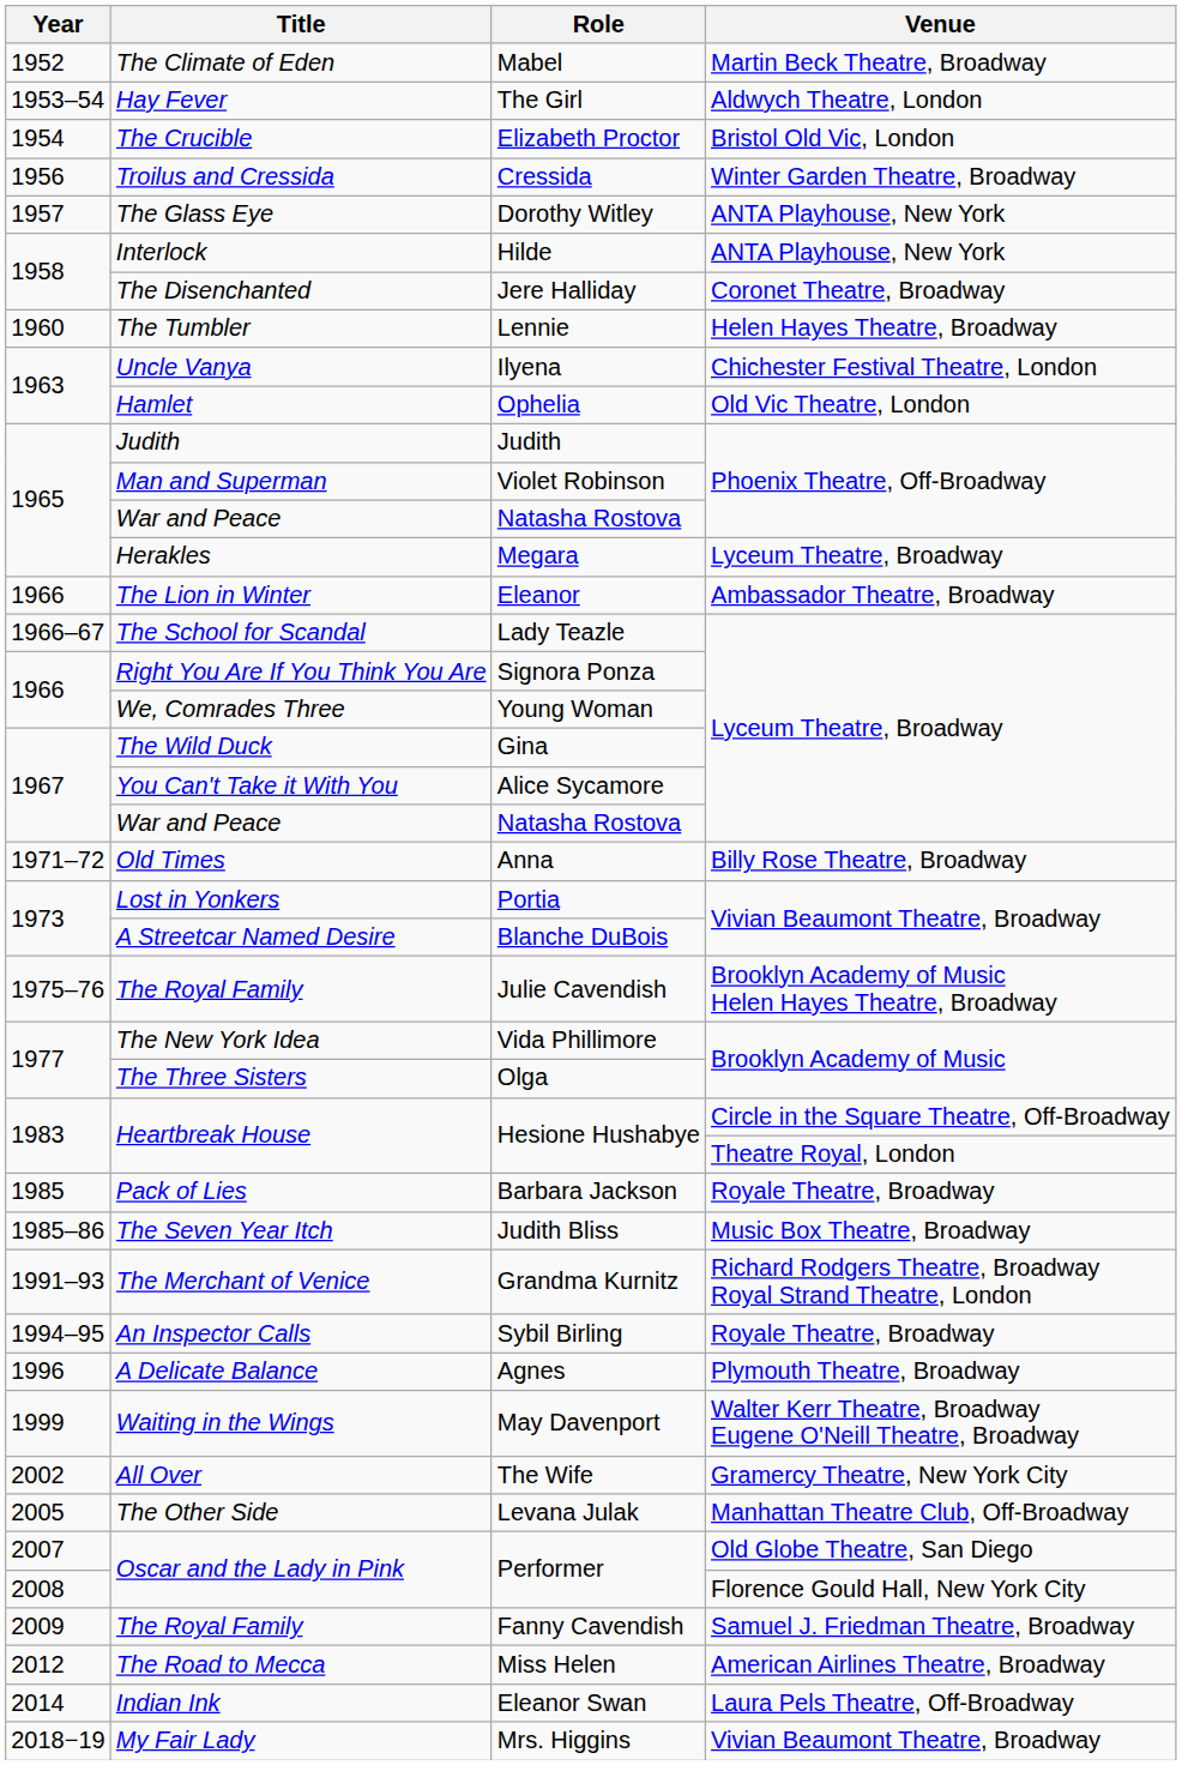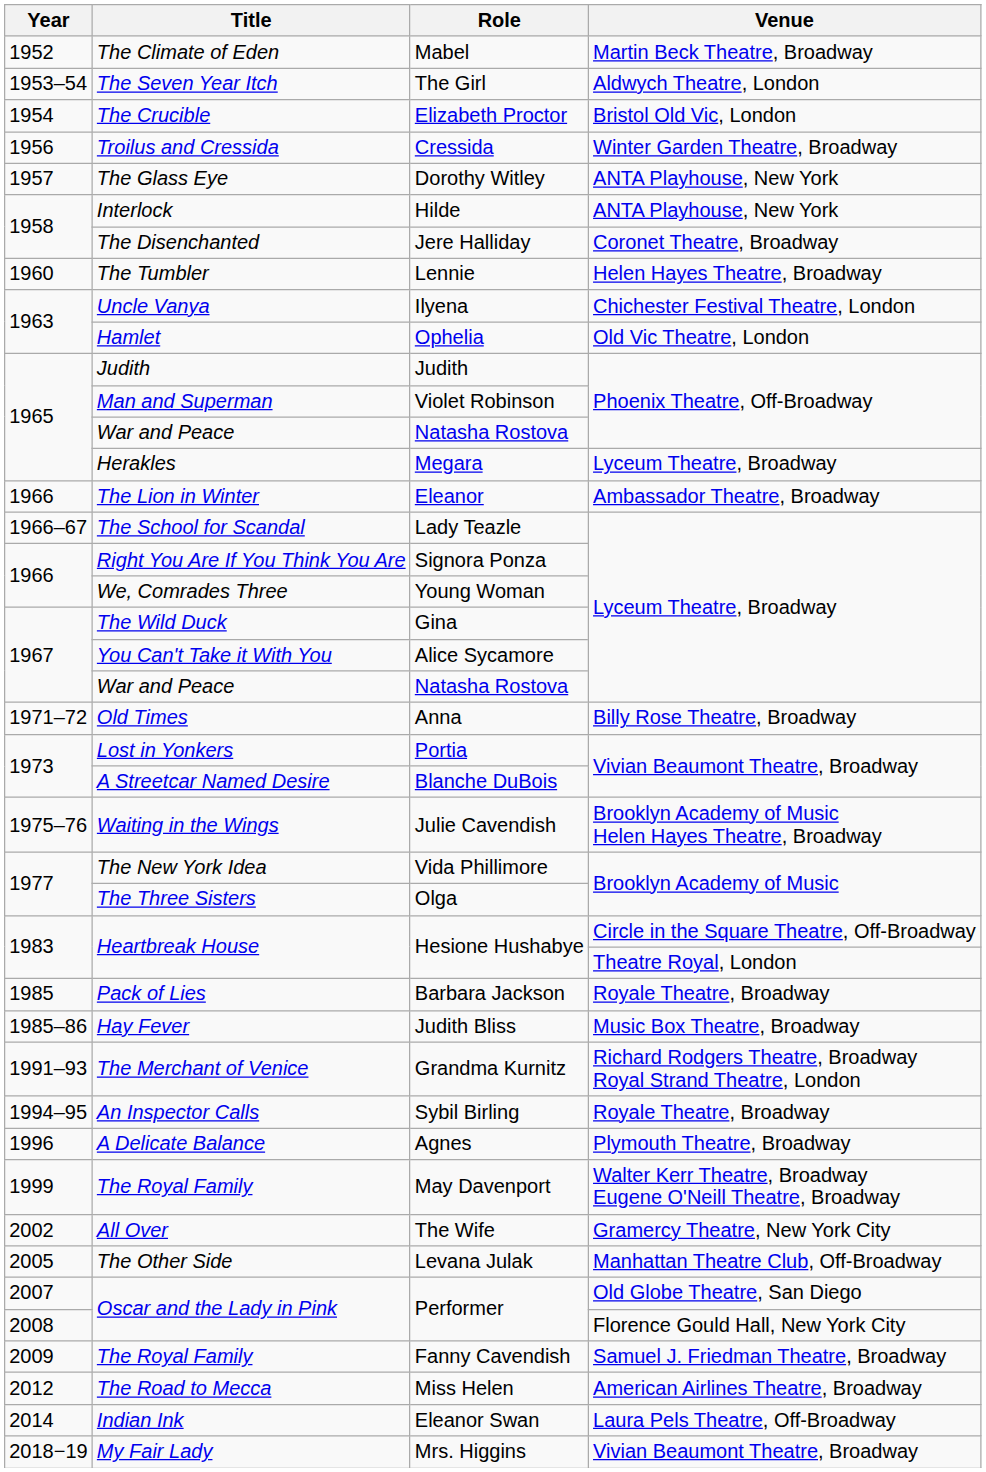 <table class="wikitable">
 <tr>
 <th>Year</th>
 <th>Title</th>
 <th>Role</th>
 <th>Venue</th>
 </tr>
 <tr>
 <td>1952</td>
 <td><em>The Climate of Eden</em></td>
 <td>Mabel</td>
 <td><a href='#'>Martin Beck Theatre</a>, Broadway</td>
 </tr>
 <tr>
 <td>1953–54</td>
-<td><em><a href='#'>Hay Fever</a></em></td>
+<td><em><a href='#'>The Seven Year Itch</a></em></td>
 <td>The Girl</td>
 <td><a href='#'>Aldwych Theatre</a>, London</td>
 </tr>
 <tr>
 <td>1954</td>
 <td><em><a href='#'>The Crucible</a></em></td>
 <td><a href='#'>Elizabeth Proctor</a></td>
 <td><a href='#'>Bristol Old Vic</a>, London</td>
 </tr>
 <tr>
 <td>1956</td>
 <td><em><a href='#'>Troilus and Cressida</a></em></td>
 <td><a href='#'>Cressida</a></td>
 <td><a href='#'>Winter Garden Theatre</a>, Broadway</td>
 </tr>
 <tr>
 <td>1957</td>
 <td><em>The Glass Eye</em></td>
 <td>Dorothy Witley</td>
 <td><a href='#'>ANTA Playhouse</a>, New York</td>
 </tr>
 <tr>
 <td rowspan="2">1958</td>
 <td><em>Interlock</em></td>
 <td>Hilde</td>
 <td><a href='#'>ANTA Playhouse</a>, New York</td>
 </tr>
 <tr>
 <td><em>The Disenchanted</em></td>
 <td>Jere Halliday</td>
 <td><a href='#'>Coronet Theatre</a>, Broadway</td>
 </tr>
 <tr>
 <td>1960</td>
 <td><em>The Tumbler</em></td>
 <td>Lennie</td>
 <td><a href='#'>Helen Hayes Theatre</a>, Broadway</td>
 </tr>
 <tr>
 <td rowspan="2">1963</td>
 <td><em><a href='#'>Uncle Vanya</a></em></td>
 <td>Ilyena</td>
 <td><a href='#'>Chichester Festival Theatre</a>, London</td>
 </tr>
 <tr>
 <td><em><a href='#'>Hamlet</a></em></td>
 <td><a href='#'>Ophelia</a></td>
 <td><a href='#'>Old Vic Theatre</a>, London</td>
 </tr>
 <tr>
 <td rowspan="4">1965</td>
 <td><em>Judith</em></td>
 <td>Judith</td>
 <td rowspan=3><a href='#'>Phoenix Theatre</a>, Off-Broadway</td>
 </tr>
 <tr>
 <td><em><a href='#'>Man and Superman</a></em></td>
 <td>Violet Robinson</td>
 </tr>
 <tr>
 <td><em>War and Peace</em></td>
 <td><a href='#'>Natasha Rostova</a></td>
 </tr>
 <tr>
 <td><em>Herakles</em></td>
 <td><a href='#'>Megara</a></td>
 <td><a href='#'>Lyceum Theatre</a>, Broadway</td>
 </tr>
 <tr>
 <td>1966</td>
 <td><em><a href='#'>The Lion in Winter</a></em></td>
 <td><a href='#'>Eleanor</a></td>
 <td><a href='#'>Ambassador Theatre</a>, Broadway</td>
 </tr>
 <tr>
 <td>1966–67</td>
 <td><em><a href='#'>The School for Scandal</a></em></td>
 <td>Lady Teazle</td>
 <td rowspan=6><a href='#'>Lyceum Theatre</a>, Broadway</td>
 </tr>
 <tr>
 <td rowspan="2">1966</td>
 <td><em><a href='#'>Right You Are If You Think You Are</a></em></td>
 <td>Signora Ponza</td>
 </tr>
 <tr>
 <td><em>We, Comrades Three</em></td>
 <td>Young Woman</td>
 </tr>
 <tr>
 <td rowspan="3">1967</td>
 <td><em><a href='#'>The Wild Duck</a></em></td>
 <td>Gina</td>
 </tr>
 <tr>
 <td><em><a href='#'>You Can't Take it With You</a></em></td>
 <td>Alice Sycamore</td>
 </tr>
 <tr>
 <td><em>War and Peace</em></td>
 <td><a href='#'>Natasha Rostova</a></td>
 </tr>
 <tr>
 <td>1971–72</td>
 <td><em><a href='#'>Old Times</a></em></td>
 <td>Anna</td>
 <td><a href='#'>Billy Rose Theatre</a>, Broadway</td>
 </tr>
 <tr>
 <td rowspan="2">1973</td>
 <td><em><a href='#'>Lost in Yonkers</a></em></td>
 <td><a href='#'>Portia</a></td>
 <td rowspan=2><a href='#'>Vivian Beaumont Theatre</a>, Broadway</td>
 </tr>
 <tr>
 <td><em><a href='#'>A Streetcar Named Desire</a></em></td>
 <td><a href='#'>Blanche DuBois</a></td>
 </tr>
 <tr>
 <td>1975–76</td>
-<td><em><a href='#'>The Royal Family</a></em></td>
+<td><em><a href='#'>Waiting in the Wings</a></em></td>
 <td>Julie Cavendish</td>
 <td><a href='#'>Brooklyn Academy of Music</a> <br> <a href='#'>Helen Hayes Theatre</a>, Broadway</td>
 </tr>
 <tr>
 <td rowspan="2">1977</td>
 <td><em>The New York Idea</em></td>
 <td>Vida Phillimore</td>
 <td rowspan=2><a href='#'>Brooklyn Academy of Music</a></td>
 </tr>
 <tr>
 <td><em><a href='#'>The Three Sisters</a></em></td>
 <td>Olga</td>
 </tr>
 <tr>
 <td rowspan=2>1983</td>
 <td rowspan=2><em><a href='#'>Heartbreak House</a></em></td>
 <td rowspan=2>Hesione Hushabye</td>
 <td><a href='#'>Circle in the Square Theatre</a>, Off-Broadway</td>
 </tr>
 <tr>
 <td><a href='#'>Theatre Royal</a>, London</td>
 </tr>
 <tr>
 <td>1985</td>
 <td><em><a href='#'>Pack of Lies</a></em></td>
 <td>Barbara Jackson</td>
 <td><a href='#'>Royale Theatre</a>, Broadway</td>
 </tr>
 <tr>
 <td>1985–86</td>
-<td><em><a href='#'>The Seven Year Itch</a></em></td>
+<td><em><a href='#'>Hay Fever</a></em></td>
 <td>Judith Bliss</td>
 <td><a href='#'>Music Box Theatre</a>, Broadway</td>
 </tr>
 <tr>
 <td>1991–93</td>
 <td><em><a href='#'>The Merchant of Venice</a></em></td>
 <td>Grandma Kurnitz</td>
 <td><a href='#'>Richard Rodgers Theatre</a>, Broadway <br><a href='#'>Royal Strand Theatre</a>, London</td>
 </tr>
 <tr>
 <td>1994–95</td>
 <td><em><a href='#'>An Inspector Calls</a></em></td>
 <td>Sybil Birling</td>
 <td><a href='#'>Royale Theatre</a>, Broadway</td>
 </tr>
 <tr>
 <td>1996</td>
 <td><em><a href='#'>A Delicate Balance</a></em></td>
 <td>Agnes</td>
 <td><a href='#'>Plymouth Theatre</a>, Broadway</td>
 </tr>
 <tr>
 <td>1999</td>
-<td><em><a href='#'>Waiting in the Wings</a></em></td>
+<td><em><a href='#'>The Royal Family</a></em></td>
 <td>May Davenport</td>
 <td><a href='#'>Walter Kerr Theatre</a>, Broadway <br><a href='#'>Eugene O'Neill Theatre</a>, Broadway</td>
 </tr>
 <tr>
 <td>2002</td>
 <td><em><a href='#'>All Over</a></em></td>
 <td>The Wife</td>
 <td><a href='#'>Gramercy Theatre</a>, New York City</td>
 </tr>
 <tr>
 <td>2005</td>
 <td><em>The Other Side</em></td>
 <td>Levana Julak</td>
 <td><a href='#'>Manhattan Theatre Club</a>, Off-Broadway</td>
 </tr>
 <tr>
 <td>2007</td>
 <td rowspan="2"><em><a href='#'>Oscar and the Lady in Pink</a></em></td>
 <td rowspan= 2>Performer</td>
 <td><a href='#'>Old Globe Theatre</a>, San Diego</td>
 </tr>
 <tr>
 <td>2008</td>
 <td>Florence Gould Hall, New York City</td>
 </tr>
 <tr>
 <td>2009</td>
 <td><em><a href='#'>The Royal Family</a></em></td>
 <td>Fanny Cavendish</td>
 <td><a href='#'>Samuel J. Friedman Theatre</a>, Broadway</td>
 </tr>
 <tr>
 <td>2012</td>
 <td><em><a href='#'>The Road to Mecca</a></em></td>
 <td>Miss Helen</td>
 <td><a href='#'>American Airlines Theatre</a>, Broadway</td>
 </tr>
 <tr>
 <td>2014</td>
 <td><em><a href='#'>Indian Ink</a></em></td>
 <td>Eleanor Swan</td>
 <td><a href='#'>Laura Pels Theatre</a>, Off-Broadway</td>
 </tr>
 <tr>
 <td>2018−19</td>
 <td><em><a href='#'>My Fair Lady</a></em></td>
 <td>Mrs. Higgins</td>
 <td><a href='#'>Vivian Beaumont Theatre</a>, Broadway</td>
 </tr>
 </table>
